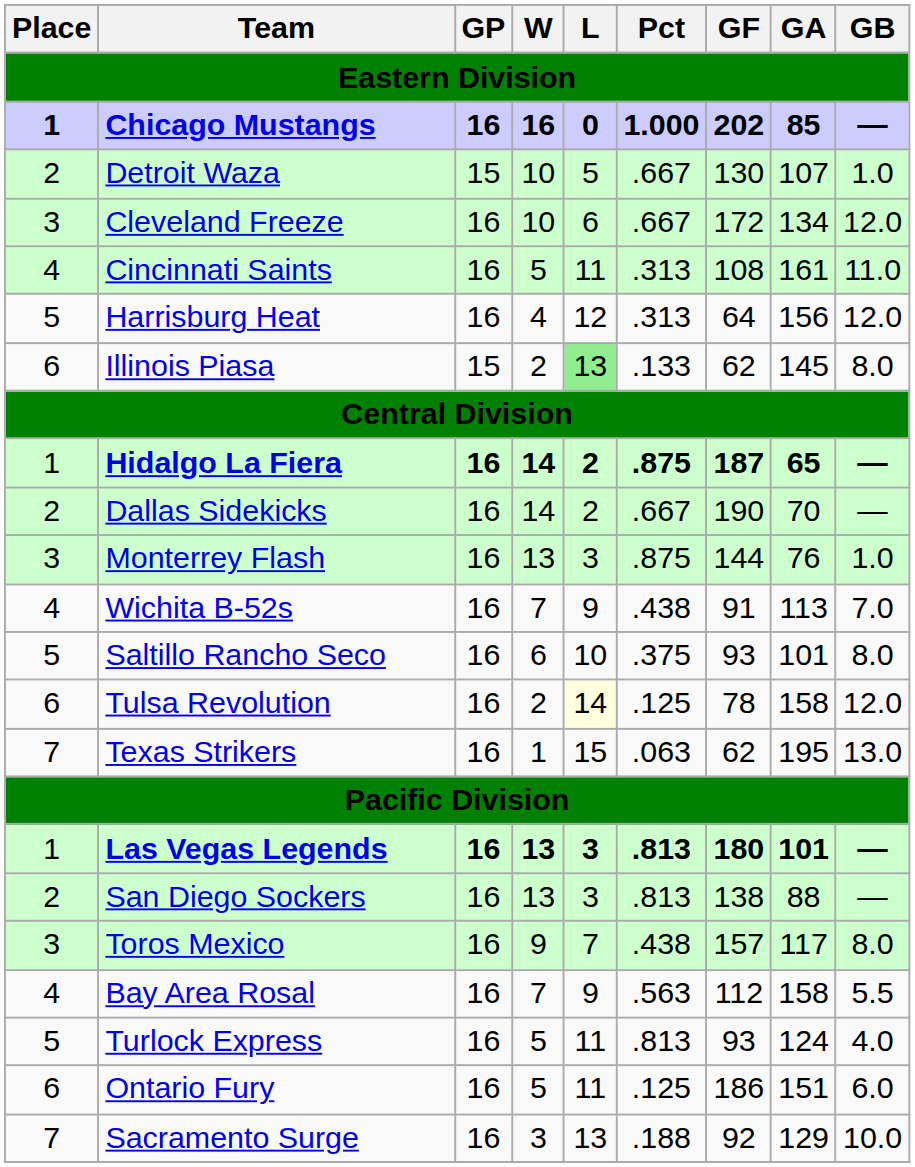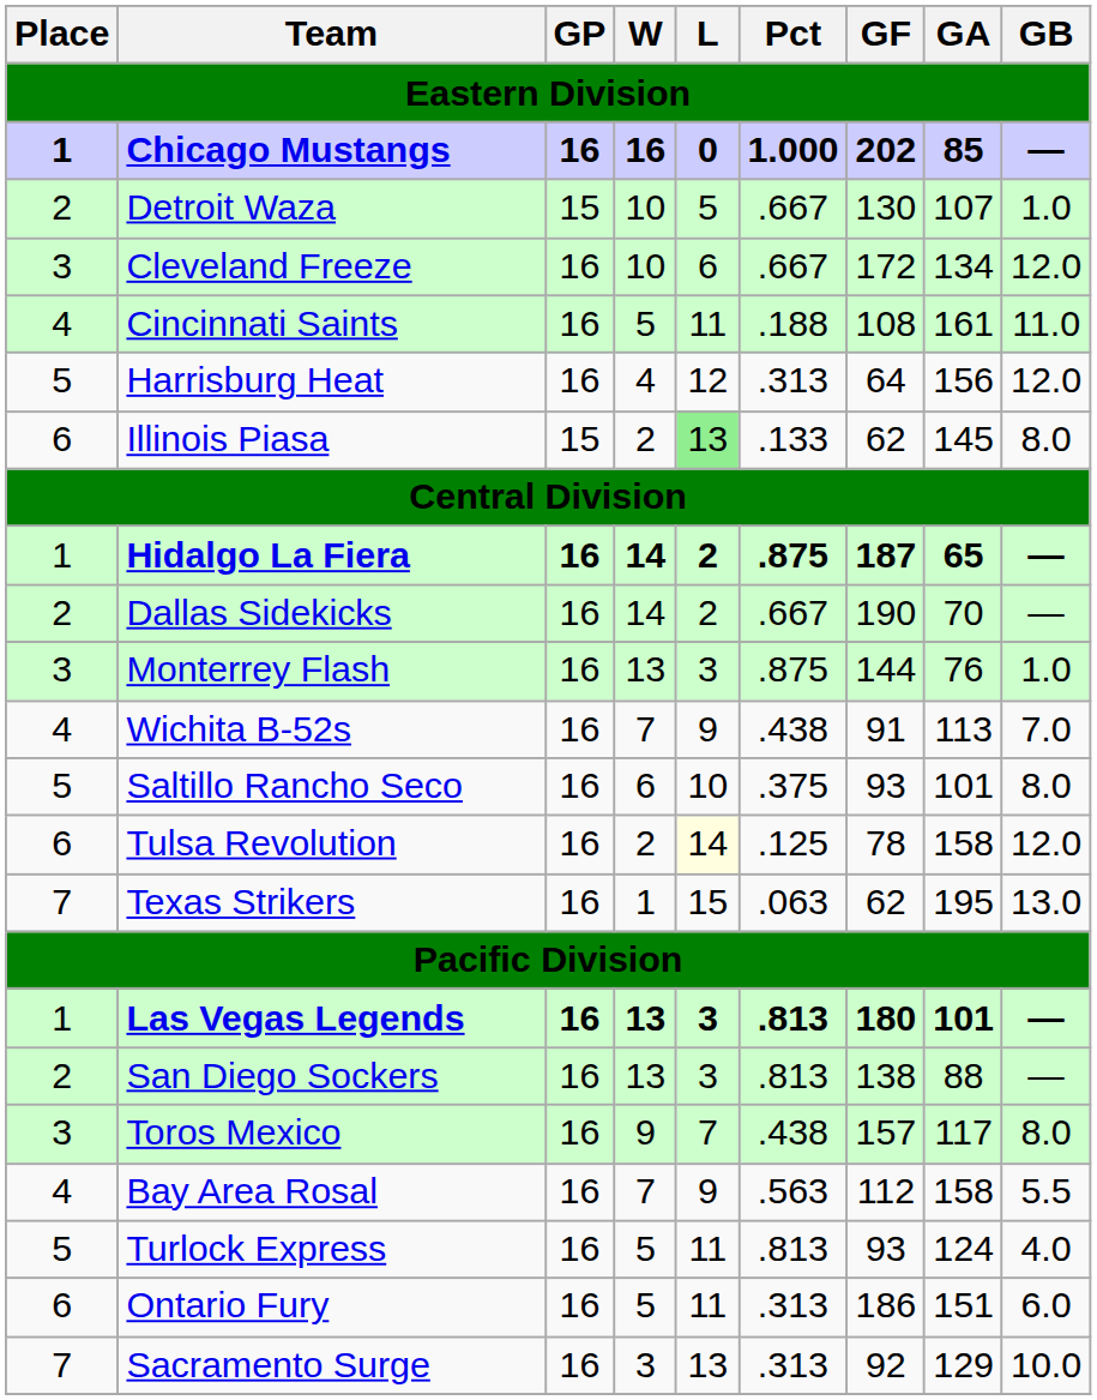 <table class="wikitable" style="text-align: center;">
 <tr>
 <th>Place</th>
 <th width="180">Team</th>
 <th width="20">GP</th>
 <th width="20">W</th>
 <th width="20">L</th>
 <th width="20">Pct</th>
 <th width="20">GF</th>
 <th width="20">GA</th>
 <th width="25">GB</th>
 </tr>
 <tr>
 <th style=background-color:Green colspan=9><span>Eastern Division</span></th>
 </tr>
 <tr bgcolor=#CCCCFF>
 <td><strong>1</strong></td>
 <td align=left><strong><a href='#'>Chicago Mustangs</a></strong></td>
 <td><strong>16</strong></td>
 <td><strong>16</strong></td>
 <td><strong>0</strong></td>
 <td><strong>1.000</strong></td>
 <td><strong>202</strong></td>
 <td><strong>85</strong></td>
 <td><strong>—</strong></td>
 </tr>
 <tr bgcolor=#CCFFCC>
 <td>2</td>
 <td align=left><a href='#'>Detroit Waza</a></td>
 <td>15</td>
 <td>10</td>
 <td>5</td>
 <td>.667</td>
 <td>130</td>
 <td>107</td>
 <td>1.0</td>
 </tr>
 <tr bgcolor=#CCFFCC>
 <td>3</td>
 <td align=left><a href='#'>Cleveland Freeze</a></td>
 <td>16</td>
 <td>10</td>
 <td>6</td>
 <td>.667</td>
 <td>172</td>
 <td>134</td>
 <td>12.0</td>
 </tr>
 <tr bgcolor=#CCFFCC>
 <td>4</td>
 <td align=left><a href='#'>Cincinnati Saints</a></td>
 <td>16</td>
 <td>5</td>
 <td>11</td>
-<td>.313</td>
+<td>.188</td>
 <td>108</td>
 <td>161</td>
 <td>11.0</td>
 </tr>
 <tr>
 <td>5</td>
 <td align=left><a href='#'>Harrisburg Heat</a></td>
 <td>16</td>
 <td>4</td>
 <td>12</td>
 <td>.313</td>
 <td>64</td>
 <td>156</td>
 <td>12.0</td>
 </tr>
 <tr>
 <td>6</td>
 <td align=left><a href='#'>Illinois Piasa</a></td>
 <td>15</td>
 <td>2</td>
 <td style="background: lightgreen;">13</td>
 <td>.133</td>
 <td>62</td>
 <td>145</td>
 <td>8.0</td>
 </tr>
 <tr>
 <th style=background-color:Green colspan=9><span>Central Division</span></th>
 </tr>
 <tr bgcolor=#CCFFCC>
 <td>1</td>
 <td align=left><strong><a href='#'>Hidalgo La Fiera</a></strong></td>
 <td><strong>16</strong></td>
 <td><strong>14</strong></td>
 <td><strong>2</strong></td>
 <td><strong>.875</strong></td>
 <td><strong>187</strong></td>
 <td><strong>65</strong></td>
 <td><strong>—</strong></td>
 </tr>
 <tr bgcolor=#CCFFCC>
 <td>2</td>
 <td align=left><a href='#'>Dallas Sidekicks</a></td>
 <td>16</td>
 <td>14</td>
 <td>2</td>
 <td>.667</td>
 <td>190</td>
 <td>70</td>
 <td>—</td>
 </tr>
 <tr bgcolor=#CCFFCC>
 <td>3</td>
 <td align=left><a href='#'>Monterrey Flash</a></td>
 <td>16</td>
 <td>13</td>
 <td>3</td>
 <td>.875</td>
 <td>144</td>
 <td>76</td>
 <td>1.0</td>
 </tr>
 <tr>
 <td>4</td>
 <td align=left><a href='#'>Wichita B-52s</a></td>
 <td>16</td>
 <td>7</td>
 <td>9</td>
 <td>.438</td>
 <td>91</td>
 <td>113</td>
 <td>7.0</td>
 </tr>
 <tr>
 <td>5</td>
 <td align=left><a href='#'>Saltillo Rancho Seco</a></td>
 <td>16</td>
 <td>6</td>
 <td>10</td>
 <td>.375</td>
 <td>93</td>
 <td>101</td>
 <td>8.0</td>
 </tr>
 <tr>
 <td>6</td>
 <td align=left><a href='#'>Tulsa Revolution</a></td>
 <td>16</td>
 <td>2</td>
 <td style="background: lightyellow;">14</td>
 <td>.125</td>
 <td>78</td>
 <td>158</td>
 <td>12.0</td>
 </tr>
 <tr>
 <td>7</td>
 <td align=left><a href='#'>Texas Strikers</a></td>
 <td>16</td>
 <td>1</td>
 <td>15</td>
 <td>.063</td>
 <td>62</td>
 <td>195</td>
 <td>13.0</td>
 </tr>
 <tr>
 <th style=background-color:Green colspan=9><span>Pacific Division</span></th>
 </tr>
 <tr bgcolor=#CCFFCC>
 <td>1</td>
 <td align=left><strong><a href='#'>Las Vegas Legends</a></strong></td>
 <td><strong>16</strong></td>
 <td><strong>13</strong></td>
 <td><strong>3</strong></td>
 <td><strong>.813</strong></td>
 <td><strong>180</strong></td>
 <td><strong>101</strong></td>
 <td><strong>—</strong></td>
 </tr>
 <tr bgcolor=#CCFFCC>
 <td>2</td>
 <td align=left><a href='#'>San Diego Sockers</a></td>
 <td>16</td>
 <td>13</td>
 <td>3</td>
 <td>.813</td>
 <td>138</td>
 <td>88</td>
 <td>—</td>
 </tr>
 <tr bgcolor=#CCFFCC>
 <td>3</td>
 <td align=left><a href='#'>Toros Mexico</a></td>
 <td>16</td>
 <td>9</td>
 <td>7</td>
 <td>.438</td>
 <td>157</td>
 <td>117</td>
 <td>8.0</td>
 </tr>
 <tr>
 <td>4</td>
 <td align=left><a href='#'>Bay Area Rosal</a></td>
 <td>16</td>
 <td>7</td>
 <td>9</td>
 <td>.563</td>
 <td>112</td>
 <td>158</td>
 <td>5.5</td>
 </tr>
 <tr>
 <td>5</td>
 <td align=left><a href='#'>Turlock Express</a></td>
 <td>16</td>
 <td>5</td>
 <td>11</td>
 <td>.813</td>
 <td>93</td>
 <td>124</td>
 <td>4.0</td>
 </tr>
 <tr>
 <td>6</td>
 <td align=left><a href='#'>Ontario Fury</a></td>
 <td>16</td>
 <td>5</td>
 <td>11</td>
-<td>.125</td>
+<td>.313</td>
 <td>186</td>
 <td>151</td>
 <td>6.0</td>
 </tr>
 <tr>
 <td>7</td>
 <td align=left><a href='#'>Sacramento Surge</a></td>
 <td>16</td>
 <td>3</td>
 <td>13</td>
-<td>.188</td>
+<td>.313</td>
 <td>92</td>
 <td>129</td>
 <td>10.0</td>
 </tr>
 <tr>
 </tr>
 </table>
